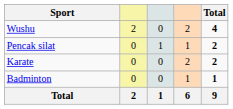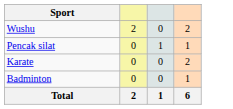 <table class="wikitable sortable" style="font-size:85%; text-align:center;">
 <tr>
 <th width=150>Sport</th>
 <th scope="col" width=30 style="background:#F7F6A8;"></th>
 <th scope="col" width=30 style="background:#DCE5E5;"></th>
 <th scope="col" width=30 style="background:#FFDAB9;"></th>
-<th width=30>Total</th>
 </tr>
 <tr>
 <td align=left> <a href='#'>Wushu</a></td>
 <td style="background:#F7F6A8;">2</td>
 <td style="background:#DCE5E5;">0</td>
 <td style="background:#FFDAB9;">2</td>
-<td><strong>4</strong></td>
 </tr>
 <tr>
 <td align=left> <a href='#'>Pencak silat</a></td>
 <td style="background:#F7F6A8;">0</td>
 <td style="background:#DCE5E5;">1</td>
 <td style="background:#FFDAB9;">1</td>
-<td><strong>2</strong></td>
 </tr>
 <tr>
 <td align=left> <a href='#'>Karate</a></td>
 <td style="background:#F7F6A8;">0</td>
 <td style="background:#DCE5E5;">0</td>
 <td style="background:#FFDAB9;">2</td>
-<td><strong>2</strong></td>
 </tr>
 <tr>
 <td align=left> <a href='#'>Badminton</a></td>
 <td style="background:#F7F6A8;">0</td>
 <td style="background:#DCE5E5;">0</td>
 <td style="background:#FFDAB9;">1</td>
-<td><strong>1</strong></td>
 </tr>
 <tr class="sortbottom">
 <th>Total</th>
 <th>2</th>
 <th>1</th>
 <th>6</th>
-<th>9</th>
 </tr>
 </table>
